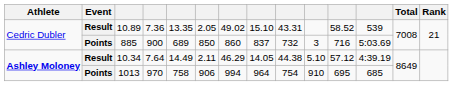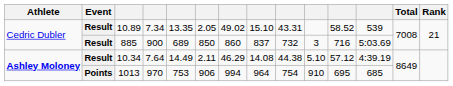 <table class=wikitable style=font-size:90%;text-align:center>
 <tr>
 <th>Athlete</th>
 <th>Event</th>
 <th></th>
 <th></th>
 <th></th>
 <th></th>
 <th></th>
 <th></th>
 <th></th>
 <th></th>
 <th></th>
 <th></th>
 <th>Total</th>
 <th>Rank</th>
 </tr>
 <tr>
 <td rowspan=2 align=left><a href='#'>Cedric Dubler</a></td>
 <th style=font-size:95%>Result</th>
 <td>10.89</td>
-<td>7.36</td>
+<td>7.34</td>
 <td>13.35</td>
 <td>2.05</td>
 <td>49.02</td>
 <td>15.10</td>
 <td>43.31</td>
 <td></td>
 <td>58.52</td>
 <td>539</td>
 <td rowspan=2>7008</td>
 <td rowspan=2>21</td>
 </tr>
 <tr>
-<th style=font-size:95%>Points</th>
+<th style=font-size:95%>Result</th>
 <td>885</td>
 <td>900</td>
 <td>689</td>
 <td>850</td>
 <td>860</td>
 <td>837</td>
 <td>732</td>
 <td>3</td>
 <td>716</td>
 <td>5:03.69</td>
 </tr>
 <tr>
 <td rowspan=2 align=left><strong><a href='#'>Ashley Moloney</a></strong></td>
 <th style=font-size:95%>Result</th>
 <td>10.34</td>
 <td>7.64</td>
 <td>14.49</td>
 <td>2.11</td>
 <td>46.29</td>
-<td>14.05</td>
+<td>14.08</td>
 <td>44.38</td>
 <td>5.10</td>
 <td>57.12</td>
 <td>4:39.19</td>
 <td rowspan=2>8649</td>
 <td rowspan=2></td>
 </tr>
 <tr>
 <th style=font-size:95%>Points</th>
 <td>1013</td>
 <td>970</td>
-<td>758</td>
+<td>753</td>
 <td>906</td>
 <td>994</td>
 <td>964</td>
 <td>754</td>
 <td>910</td>
 <td>695</td>
 <td>685</td>
 </tr>
 </table>
